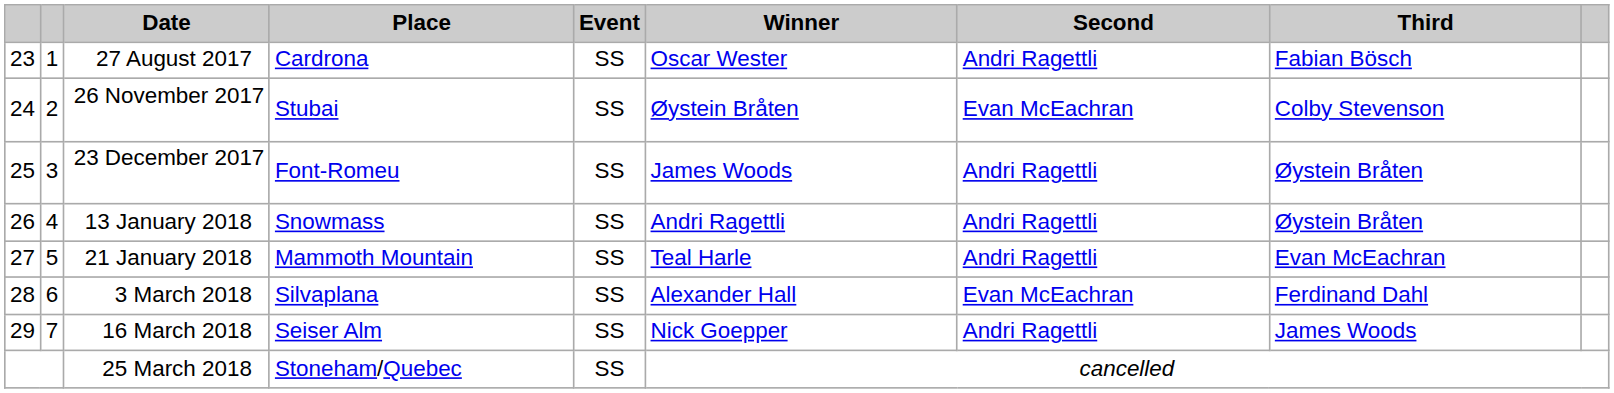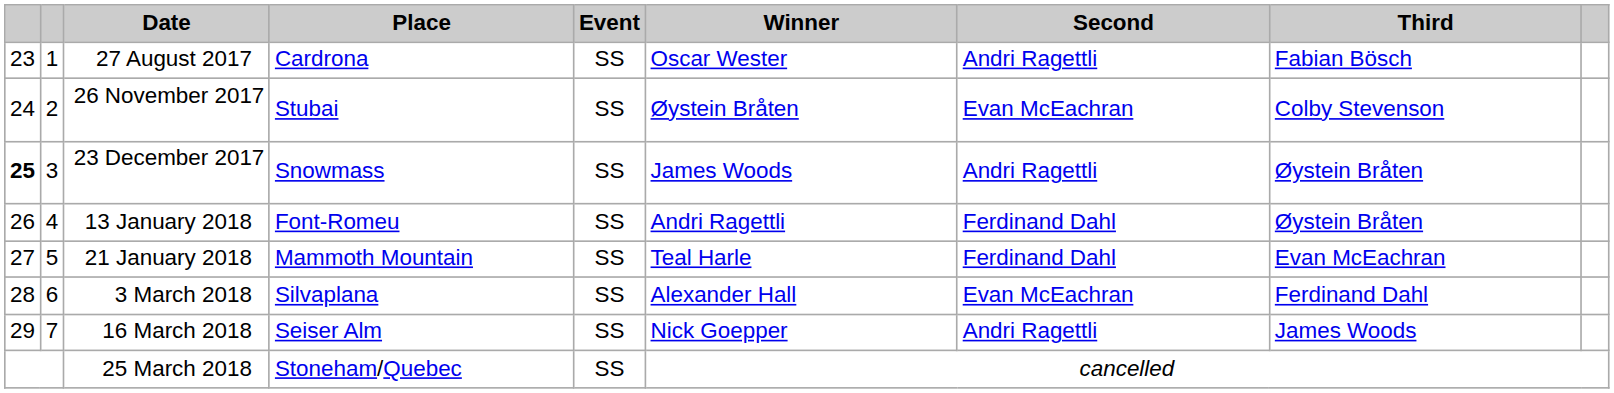 <table class="wikitable plainrowheaders" style="background:#fff; font-size:86%; line-height:16px; border:grey solid 1px; border-collapse:collapse;">
 <tr style="background:#ccc; text-align:center;">
 <th scope="col" style="background:#ccc; width=20 px;"></th>
 <th scope="col" style="background:#ccc; width=30 px;"></th>
 <th scope="col" style="background:#ccc; width:120px;">Date</th>
 <th scope="col" style="background:#ccc; width:180px;">Place</th>
 <th scope="col" style="background:#ccc; width:15px;">Event</th>
 <th scope="col" style="background:#ccc; width:185px;">Winner</th>
 <th scope="col" style="background:#ccc; width:185px;">Second</th>
 <th scope="col" style="background:#ccc; width:185px;">Third</th>
 <th scope="col" style="background:#ccc; width:10px;"></th>
 </tr>
 <tr>
 <td align=center>23</td>
 <td align=center>1</td>
 <td align=right>27 August 2017  </td>
 <td> <a href='#'>Cardrona</a></td>
 <td align=center>SS</td>
 <td> <a href='#'>Oscar Wester</a></td>
 <td> <a href='#'>Andri Ragettli</a></td>
 <td> <a href='#'>Fabian Bösch</a></td>
 <td></td>
 </tr>
 <tr>
 <td align=center>24</td>
 <td align=center>2</td>
 <td align=right>26 November 2017  </td>
 <td> <a href='#'>Stubai</a></td>
 <td align=center>SS</td>
 <td> <a href='#'>Øystein Bråten</a></td>
 <td> <a href='#'>Evan McEachran</a></td>
 <td> <a href='#'>Colby Stevenson</a></td>
 <td></td>
 </tr>
 <tr>
-<td align=center>25</td>
+<td align=center><strong>25</strong></td>
 <td align=center>3</td>
 <td align=right>23 December 2017  </td>
-<td> <a href='#'>Font-Romeu</a></td>
+<td> <a href='#'>Snowmass</a></td>
 <td align=center>SS</td>
 <td> <a href='#'>James Woods</a></td>
 <td> <a href='#'>Andri Ragettli</a></td>
 <td> <a href='#'>Øystein Bråten</a></td>
 <td></td>
 </tr>
 <tr>
 <td align=center>26</td>
 <td align=center>4</td>
 <td align=right>13 January 2018  </td>
-<td> <a href='#'>Snowmass</a></td>
+<td> <a href='#'>Font-Romeu</a></td>
 <td align=center>SS</td>
 <td> <a href='#'>Andri Ragettli</a></td>
-<td> <a href='#'>Andri Ragettli</a></td>
+<td> <a href='#'>Ferdinand Dahl</a></td>
 <td> <a href='#'>Øystein Bråten</a></td>
 <td></td>
 </tr>
 <tr>
 <td align=center>27</td>
 <td align=center>5</td>
 <td align=right>21 January 2018  </td>
 <td> <a href='#'>Mammoth Mountain</a></td>
 <td align=center>SS</td>
 <td> <a href='#'>Teal Harle</a></td>
-<td> <a href='#'>Andri Ragettli</a></td>
+<td> <a href='#'>Ferdinand Dahl</a></td>
 <td> <a href='#'>Evan McEachran</a></td>
 <td></td>
 </tr>
 <tr>
 <td align=center>28</td>
 <td align=center>6</td>
 <td align=right>3 March 2018  </td>
 <td> <a href='#'>Silvaplana</a></td>
 <td align=center>SS</td>
 <td> <a href='#'>Alexander Hall</a></td>
 <td> <a href='#'>Evan McEachran</a></td>
 <td> <a href='#'>Ferdinand Dahl</a></td>
 <td></td>
 </tr>
 <tr>
 <td align=center>29</td>
 <td align=center>7</td>
 <td align=right>16 March 2018  </td>
 <td> <a href='#'>Seiser Alm</a></td>
 <td align=center>SS</td>
 <td> <a href='#'>Nick Goepper</a></td>
 <td> <a href='#'>Andri Ragettli</a></td>
 <td> <a href='#'>James Woods</a></td>
 <td></td>
 </tr>
 <tr>
 <td colspan=2></td>
 <td align=right>25 March 2018  </td>
 <td> <a href='#'>Stoneham</a>/<a href='#'>Quebec</a></td>
 <td align=center>SS</td>
 <td colspan=4 align=center><em>cancelled</em></td>
 </tr>
 </table>
